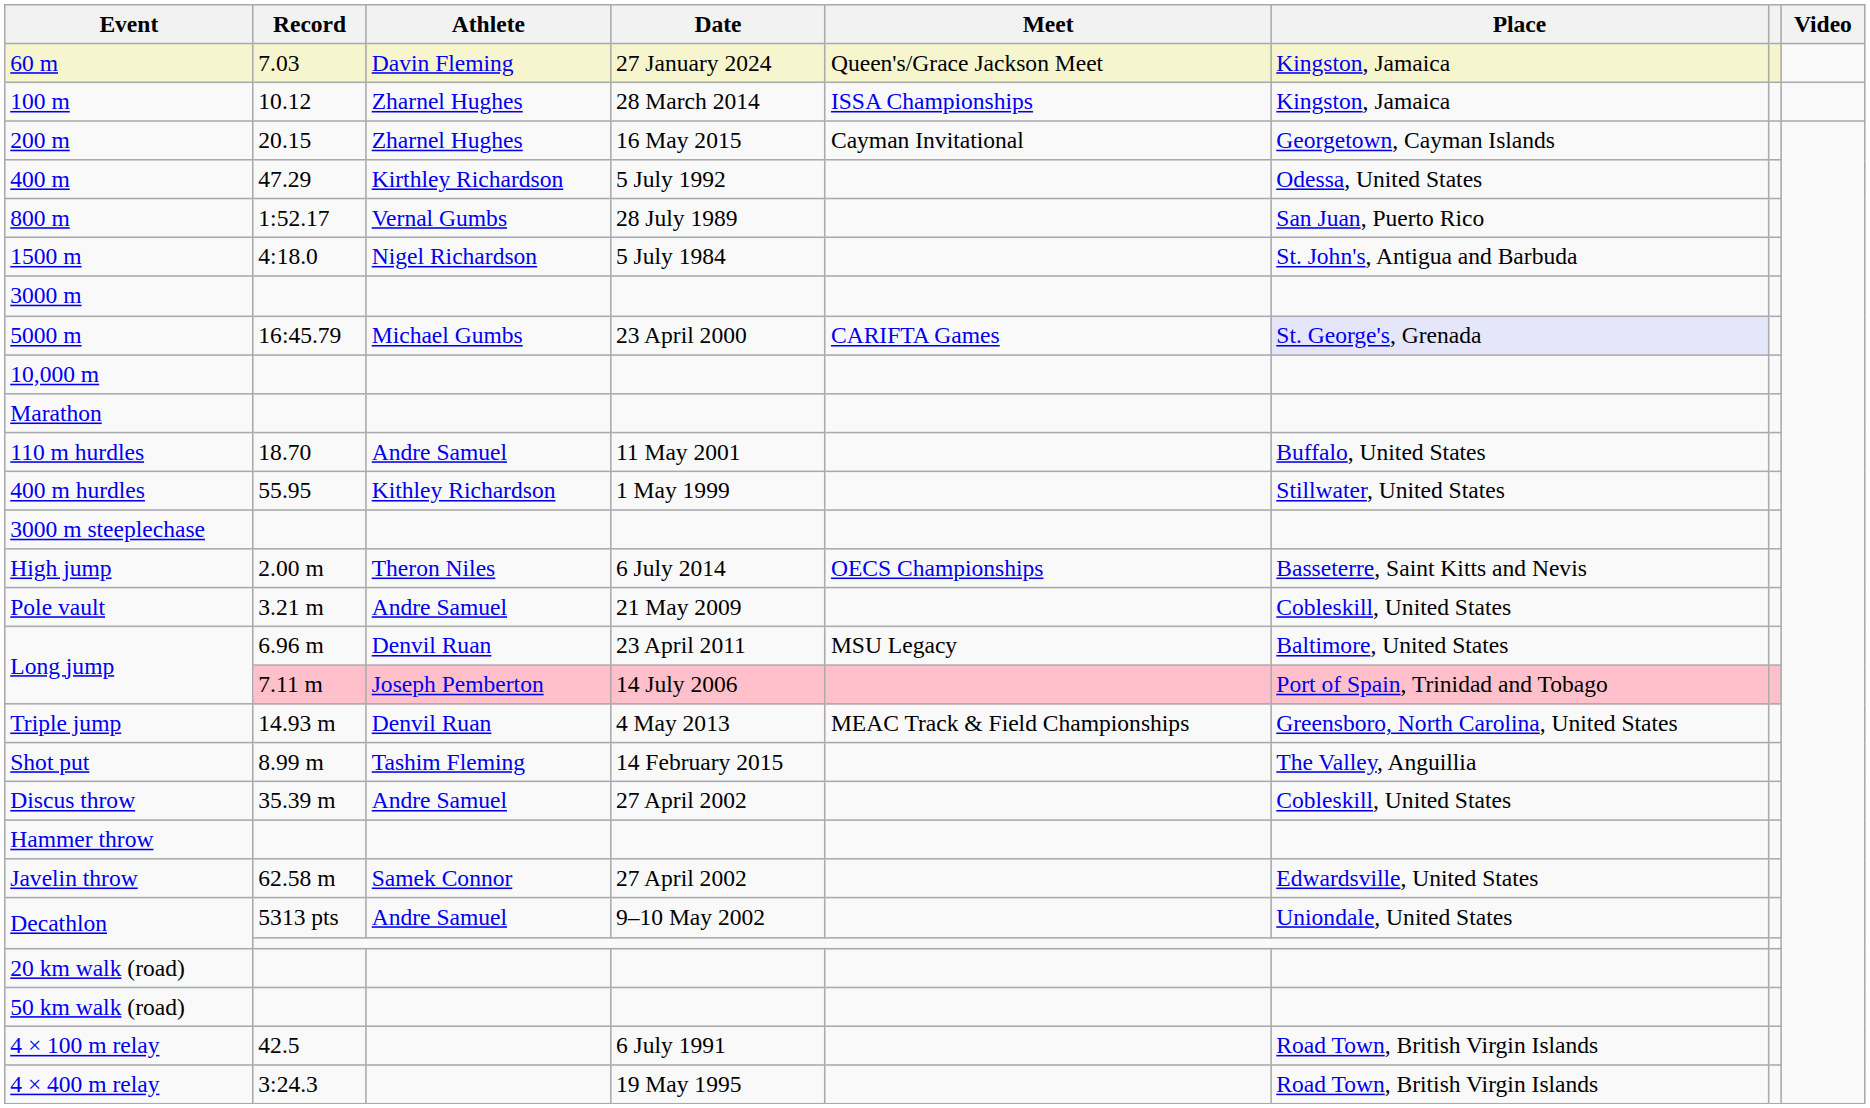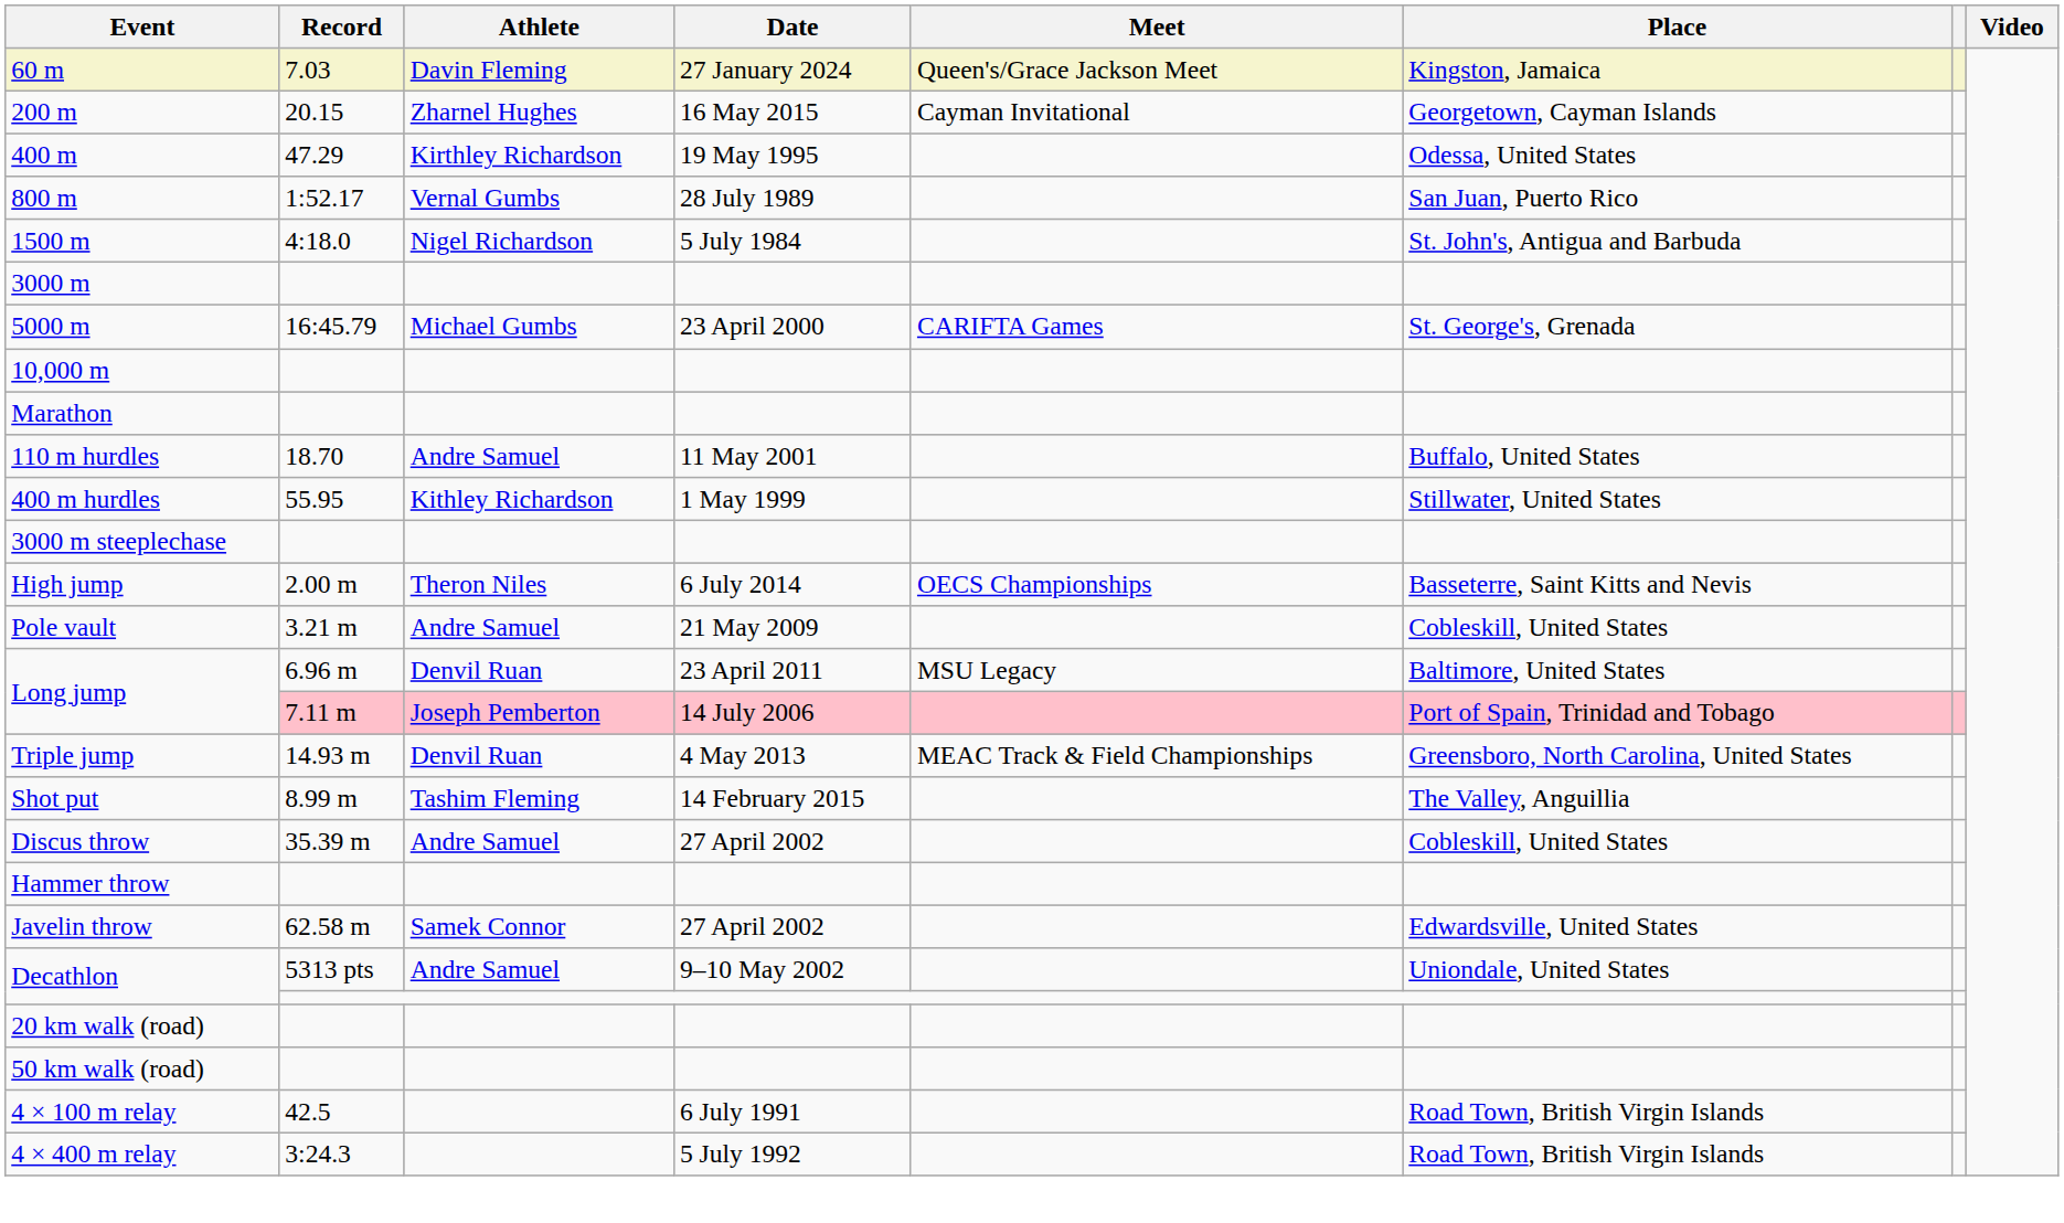 <table class="wikitable" style="font-size:95%; width: 95%;">
 <tr>
 <th>Event</th>
 <th>Record</th>
 <th>Athlete</th>
 <th>Date</th>
 <th>Meet</th>
 <th>Place</th>
 <th></th>
 <th>Video</th>
 </tr>
 <tr style="background:#f6F5CE;">
 <td><a href='#'>60 m</a></td>
 <td>7.03 </td>
 <td><a href='#'>Davin Fleming</a></td>
 <td>27 January 2024</td>
 <td>Queen's/Grace Jackson Meet</td>
 <td><a href='#'>Kingston</a>, Jamaica</td>
 <td></td>
 </tr>
 <tr>
-<td><a href='#'>100 m</a></td>
-<td>10.12 </td>
-<td><a href='#'>Zharnel Hughes</a></td>
-<td>28 March 2014</td>
-<td><a href='#'>ISSA Championships</a></td>
-<td><a href='#'>Kingston</a>, Jamaica</td>
-<td></td>
-<td></td>
-</tr>
-<tr>
 <td><a href='#'>200 m</a></td>
 <td>20.15 </td>
 <td><a href='#'>Zharnel Hughes</a></td>
 <td>16 May 2015</td>
 <td>Cayman Invitational</td>
 <td><a href='#'>Georgetown</a>, Cayman Islands</td>
 <td></td>
 </tr>
 <tr>
 <td><a href='#'>400 m</a></td>
 <td>47.29</td>
 <td><a href='#'>Kirthley Richardson</a></td>
-<td>5 July 1992</td>
+<td>19 May 1995</td>
 <td></td>
 <td><a href='#'>Odessa</a>, United States</td>
 <td></td>
 </tr>
 <tr>
 <td><a href='#'>800 m</a></td>
 <td>1:52.17</td>
 <td><a href='#'>Vernal Gumbs</a></td>
 <td>28 July 1989</td>
 <td></td>
 <td><a href='#'>San Juan</a>, Puerto Rico</td>
 <td></td>
 </tr>
 <tr>
 <td><a href='#'>1500 m</a></td>
 <td>4:18.0 </td>
 <td><a href='#'>Nigel Richardson</a></td>
 <td>5 July 1984</td>
 <td></td>
 <td><a href='#'>St. John's</a>, Antigua and Barbuda</td>
 <td></td>
 </tr>
 <tr>
 <td><a href='#'>3000 m</a></td>
 <td></td>
 <td></td>
 <td></td>
 <td></td>
 <td></td>
 <td></td>
 </tr>
 <tr>
 <td><a href='#'>5000 m</a></td>
 <td>16:45.79</td>
 <td><a href='#'>Michael Gumbs</a></td>
 <td>23 April 2000</td>
 <td><a href='#'>CARIFTA Games</a></td>
-<td style="background: lavender;"><a href='#'>St. George's</a>, Grenada</td>
+<td><a href='#'>St. George's</a>, Grenada</td>
 <td></td>
 </tr>
 <tr>
 <td><a href='#'>10,000 m</a></td>
 <td></td>
 <td></td>
 <td></td>
 <td></td>
 <td></td>
 <td></td>
 </tr>
 <tr>
 <td><a href='#'>Marathon</a></td>
 <td></td>
 <td></td>
 <td></td>
 <td></td>
 <td></td>
 <td></td>
 </tr>
 <tr>
 <td><a href='#'>110 m hurdles</a></td>
 <td>18.70</td>
 <td><a href='#'>Andre Samuel</a></td>
 <td>11 May 2001</td>
 <td></td>
 <td><a href='#'>Buffalo</a>, United States</td>
 <td></td>
 </tr>
 <tr>
 <td><a href='#'>400 m hurdles</a></td>
 <td>55.95</td>
 <td><a href='#'>Kithley Richardson</a></td>
 <td>1 May 1999</td>
 <td></td>
 <td><a href='#'>Stillwater</a>, United States</td>
 <td></td>
 </tr>
 <tr>
 <td><a href='#'>3000 m steeplechase</a></td>
 <td></td>
 <td></td>
 <td></td>
 <td></td>
 <td></td>
 <td></td>
 </tr>
 <tr>
 <td><a href='#'>High jump</a></td>
 <td>2.00 m</td>
 <td><a href='#'>Theron Niles</a></td>
 <td>6 July 2014</td>
 <td><a href='#'>OECS Championships</a></td>
 <td><a href='#'>Basseterre</a>, Saint Kitts and Nevis</td>
 <td></td>
 </tr>
 <tr>
 <td><a href='#'>Pole vault</a></td>
 <td>3.21 m</td>
 <td><a href='#'>Andre Samuel</a></td>
 <td>21 May 2009</td>
 <td></td>
 <td><a href='#'>Cobleskill</a>, United States</td>
 <td></td>
 </tr>
 <tr>
 <td rowspan=2><a href='#'>Long jump</a></td>
 <td>6.96 m</td>
 <td><a href='#'>Denvil Ruan</a></td>
 <td>23 April 2011</td>
 <td>MSU Legacy</td>
 <td><a href='#'>Baltimore</a>, United States</td>
 <td></td>
 </tr>
 <tr style="background:pink">
 <td>7.11 m </td>
 <td><a href='#'>Joseph Pemberton</a></td>
 <td>14 July 2006</td>
 <td></td>
 <td><a href='#'>Port of Spain</a>, Trinidad and Tobago</td>
 <td></td>
 </tr>
 <tr>
 <td><a href='#'>Triple jump</a></td>
 <td>14.93 m </td>
 <td><a href='#'>Denvil Ruan</a></td>
 <td>4 May 2013</td>
 <td>MEAC Track & Field Championships</td>
 <td><a href='#'>Greensboro, North Carolina</a>, United States</td>
 <td></td>
 </tr>
 <tr>
 <td><a href='#'>Shot put</a></td>
 <td>8.99 m</td>
 <td><a href='#'>Tashim Fleming</a></td>
 <td>14 February 2015</td>
 <td></td>
 <td><a href='#'>The Valley</a>, Anguillia</td>
 <td></td>
 </tr>
 <tr>
 <td><a href='#'>Discus throw</a></td>
 <td>35.39 m</td>
 <td><a href='#'>Andre Samuel</a></td>
 <td>27 April 2002</td>
 <td></td>
 <td><a href='#'>Cobleskill</a>, United States</td>
 <td></td>
 </tr>
 <tr>
 <td><a href='#'>Hammer throw</a></td>
 <td></td>
 <td></td>
 <td></td>
 <td></td>
 <td></td>
 <td></td>
 </tr>
 <tr>
 <td><a href='#'>Javelin throw</a></td>
 <td>62.58 m</td>
 <td><a href='#'>Samek Connor</a></td>
 <td>27 April 2002</td>
 <td></td>
 <td><a href='#'>Edwardsville</a>, United States</td>
 <td></td>
 </tr>
 <tr>
 <td rowspan=2><a href='#'>Decathlon</a></td>
 <td>5313 pts</td>
 <td><a href='#'>Andre Samuel</a></td>
 <td>9–10 May 2002</td>
 <td></td>
 <td><a href='#'>Uniondale</a>, United States</td>
 <td></td>
 </tr>
 <tr>
 <td colspan=5></td>
 <td></td>
 </tr>
 <tr>
 <td><a href='#'>20 km walk</a> (road)</td>
 <td></td>
 <td></td>
 <td></td>
 <td></td>
 <td></td>
 <td></td>
 </tr>
 <tr>
 <td><a href='#'>50 km walk</a> (road)</td>
 <td></td>
 <td></td>
 <td></td>
 <td></td>
 <td></td>
 <td></td>
 </tr>
 <tr>
 <td><a href='#'>4 × 100 m relay</a></td>
 <td>42.5 </td>
 <td></td>
 <td>6 July 1991</td>
 <td></td>
 <td><a href='#'>Road Town</a>, British Virgin Islands</td>
 <td></td>
 </tr>
 <tr>
 <td><a href='#'>4 × 400 m relay</a></td>
 <td>3:24.3 </td>
 <td></td>
-<td>19 May 1995</td>
+<td>5 July 1992</td>
 <td></td>
 <td><a href='#'>Road Town</a>, British Virgin Islands</td>
 <td></td>
 </tr>
 </table>
